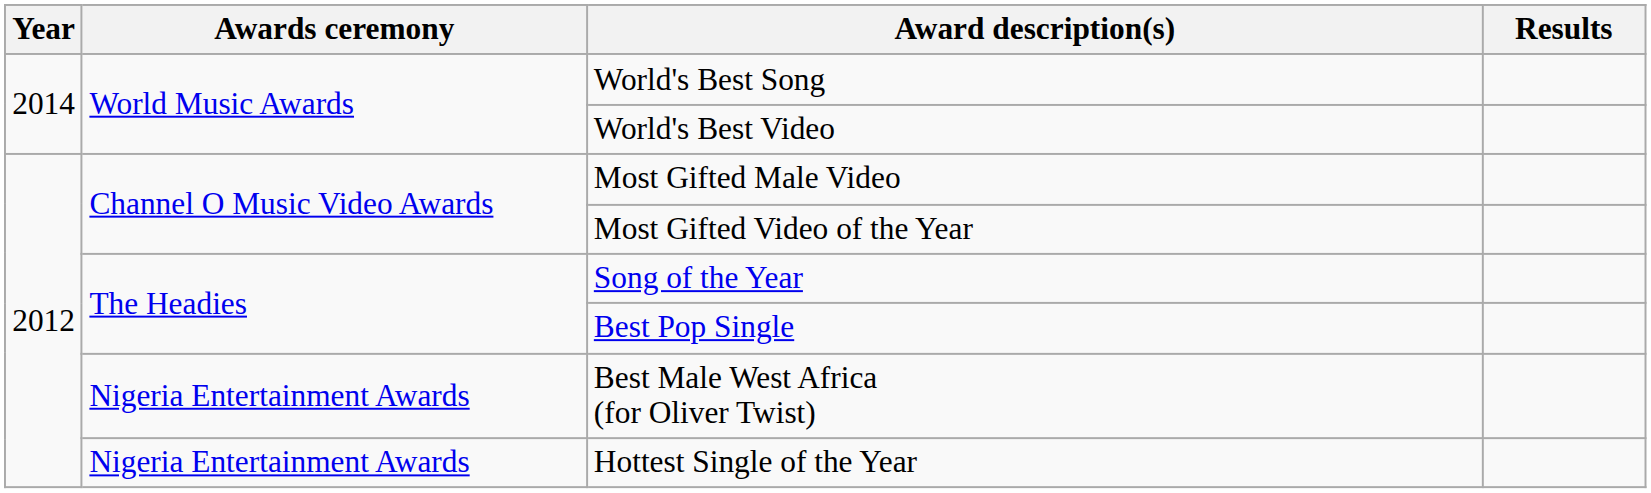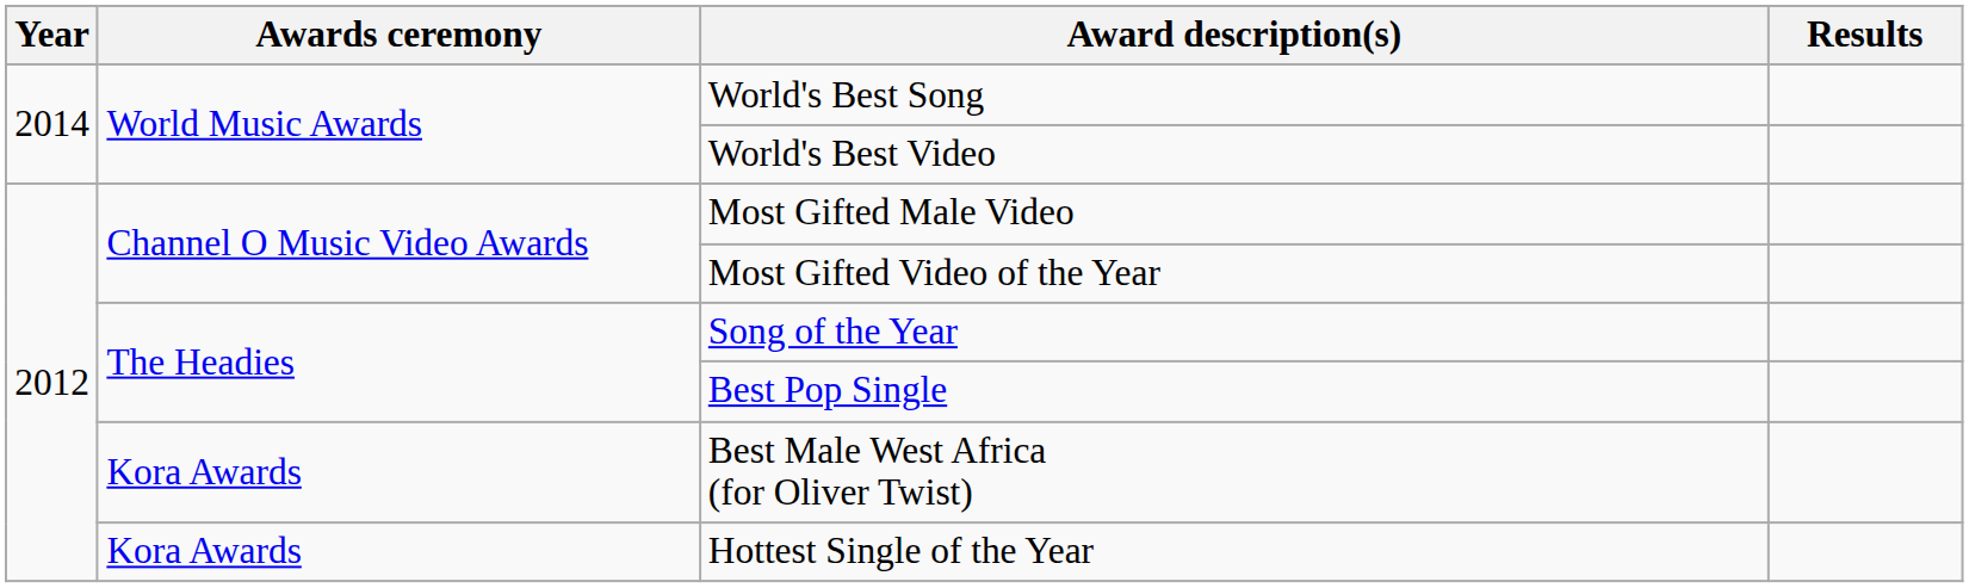 <table class="wikitable">
 <tr>
 <th>Year</th>
 <th width="250">Awards ceremony</th>
 <th width="450">Award description(s)</th>
 <th width="75">Results</th>
 </tr>
 <tr>
 <td rowspan="2">2014</td>
 <td rowspan="2"><a href='#'>World Music Awards</a></td>
 <td>World's Best Song</td>
 <td></td>
 </tr>
 <tr>
 <td>World's Best Video</td>
 <td></td>
 </tr>
 <tr>
 <td rowspan="6">2012</td>
 <td rowspan="2"><a href='#'>Channel O Music Video Awards</a></td>
 <td>Most Gifted Male Video</td>
 <td></td>
 </tr>
 <tr>
 <td>Most Gifted Video of the Year</td>
 <td></td>
 </tr>
 <tr>
 <td rowspan="2"><a href='#'>The Headies</a></td>
 <td><a href='#'>Song of the Year</a></td>
 <td></td>
 </tr>
 <tr>
 <td><a href='#'>Best Pop Single</a></td>
 <td></td>
 </tr>
 <tr>
-<td rowspan="1"><a href='#'>Nigeria Entertainment Awards</a></td>
+<td rowspan="1"><a href='#'>Kora Awards</a></td>
 <td>Best Male West Africa <br><span>(for Oliver Twist)</span></td>
 <td></td>
 </tr>
 <tr>
-<td rowspan="1"><a href='#'>Nigeria Entertainment Awards</a></td>
+<td rowspan="1"><a href='#'>Kora Awards</a></td>
 <td>Hottest Single of the Year</td>
 <td></td>
 </tr>
 </table>
